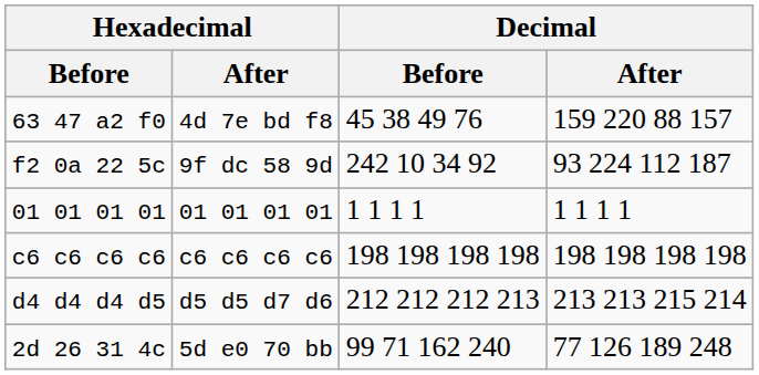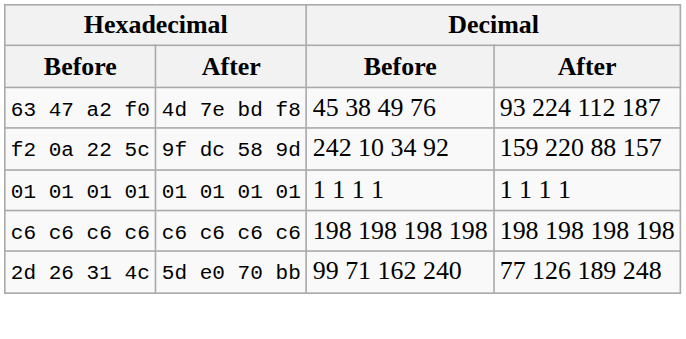 <table class="wikitable">
 <tr>
 <th colspan=2>Hexadecimal</th>
 <th colspan=2>Decimal</th>
 </tr>
 <tr>
 <th>Before</th>
 <th>After</th>
 <th>Before</th>
 <th>After</th>
 </tr>
 <tr>
 <td><code>63 47 a2 f0</code></td>
 <td><code>4d 7e bd f8</code></td>
 <td>45 38 49 76</td>
-<td>159 220 88 157</td>
+<td>93 224 112 187</td>
 </tr>
 <tr>
 <td><code>f2 0a 22 5c</code></td>
 <td><code>9f dc 58 9d</code></td>
 <td>242 10 34 92</td>
-<td>93 224 112 187</td>
+<td>159 220 88 157</td>
 </tr>
 <tr>
 <td><code>01 01 01 01</code></td>
 <td><code>01 01 01 01</code></td>
 <td>1 1 1 1</td>
 <td>1 1 1 1</td>
 </tr>
 <tr>
 <td><code>c6 c6 c6 c6</code></td>
 <td><code>c6 c6 c6 c6</code></td>
 <td>198 198 198 198</td>
 <td>198 198 198 198</td>
 </tr>
 <tr>
-<td><code>d4 d4 d4 d5</code></td>
-<td><code>d5 d5 d7 d6</code></td>
-<td>212 212 212 213</td>
-<td>213 213 215 214</td>
-</tr>
-<tr>
 <td><code>2d 26 31 4c</code></td>
 <td><code>5d e0 70 bb</code></td>
 <td>99 71 162 240</td>
 <td>77 126 189 248</td>
 </tr>
 </table>
